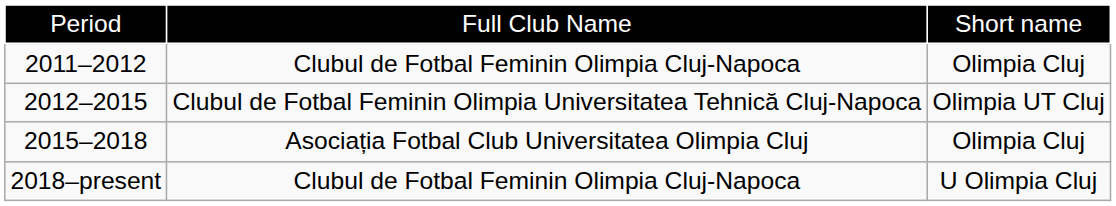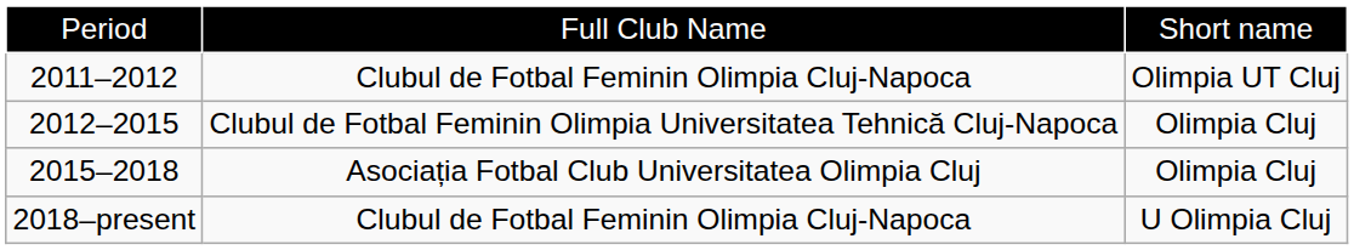 <table class="wikitable" style="text-align:center; font-size:100%">
 <tr>
 <td style="background:#000000;color:#fefefe;border:1px solid #fefefe;">Period</td>
 <td style="background:#000000;color:#fefefe;border:1px solid #fefefe;">Full Club Name</td>
 <td style="background:#000000;color:#fefefe;border:1px solid #fefefe;">Short name</td>
 </tr>
 <tr>
 <td>2011–2012</td>
 <td>Clubul de Fotbal Feminin Olimpia Cluj-Napoca</td>
-<td>Olimpia Cluj</td>
+<td>Olimpia UT Cluj</td>
 </tr>
 <tr>
 <td>2012–2015</td>
 <td>Clubul de Fotbal Feminin Olimpia Universitatea Tehnică Cluj-Napoca</td>
-<td>Olimpia UT Cluj</td>
+<td>Olimpia Cluj</td>
 </tr>
 <tr>
 <td>2015–2018</td>
 <td>Asociația Fotbal Club Universitatea Olimpia Cluj</td>
 <td>Olimpia Cluj</td>
 </tr>
 <tr>
 <td>2018–present</td>
 <td>Clubul de Fotbal Feminin Olimpia Cluj-Napoca</td>
 <td>U Olimpia Cluj</td>
 </tr>
 </table>
